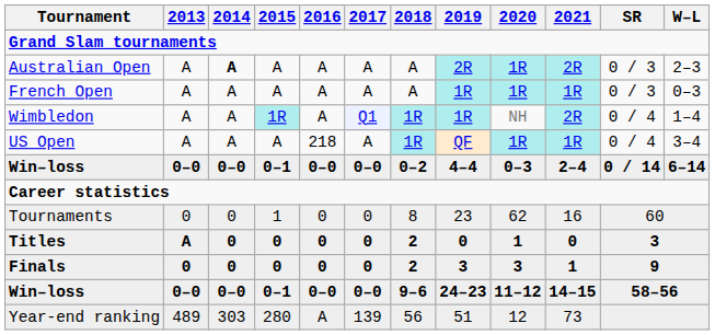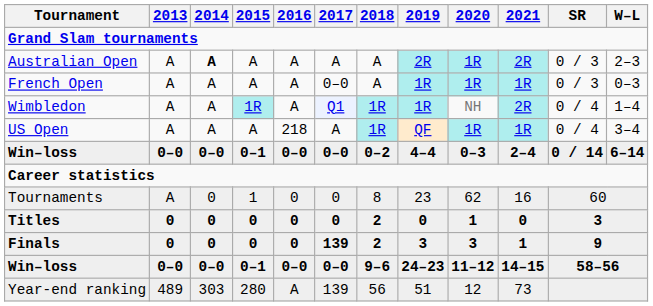 <table class=wikitable style=text-align:center;font-size:97%>
 <tr>
 <th>Tournament</th>
 <th><a href='#'>2013</a></th>
 <th><a href='#'>2014</a></th>
 <th><a href='#'>2015</a></th>
 <th><a href='#'>2016</a></th>
 <th><a href='#'>2017</a></th>
 <th><a href='#'>2018</a></th>
 <th><a href='#'>2019</a></th>
 <th><a href='#'>2020</a></th>
 <th><a href='#'>2021</a></th>
 <th>SR</th>
 <th>W–L</th>
 </tr>
 <tr>
 <td colspan=12 align=left><strong><a href='#'>Grand Slam tournaments</a></strong></td>
 </tr>
 <tr>
 <td align=left><a href='#'>Australian Open</a></td>
 <td>A</td>
 <td><strong>A</strong></td>
 <td>A</td>
 <td>A</td>
 <td>A</td>
 <td>A</td>
 <td bgcolor=afeeee><a href='#'>2R</a></td>
 <td bgcolor=afeeee><a href='#'>1R</a></td>
 <td bgcolor=afeeee><a href='#'>2R</a></td>
 <td>0 / 3</td>
 <td>2–3</td>
 </tr>
 <tr>
 <td align=left><a href='#'>French Open</a></td>
 <td>A</td>
 <td>A</td>
 <td>A</td>
 <td>A</td>
-<td>A</td>
+<td>0–0</td>
 <td>A</td>
 <td bgcolor=afeeee><a href='#'>1R</a></td>
 <td bgcolor=afeeee><a href='#'>1R</a></td>
 <td bgcolor=afeeee><a href='#'>1R</a></td>
 <td>0 / 3</td>
 <td>0–3</td>
 </tr>
 <tr>
 <td align=left><a href='#'>Wimbledon</a></td>
 <td>A</td>
 <td>A</td>
 <td bgcolor=afeeee><a href='#'>1R</a></td>
 <td>A</td>
 <td bgcolor=ecf2ff><a href='#'>Q1</a></td>
 <td bgcolor=afeeee><a href='#'>1R</a></td>
 <td bgcolor=afeeee><a href='#'>1R</a></td>
 <td style=color:#767676>NH</td>
 <td bgcolor=afeeee><a href='#'>2R</a></td>
 <td>0 / 4</td>
 <td>1–4</td>
 </tr>
 <tr>
 <td align=left><a href='#'>US Open</a></td>
 <td>A</td>
 <td>A</td>
 <td>A</td>
 <td>218</td>
 <td>A</td>
 <td bgcolor=afeeee><a href='#'>1R</a></td>
 <td bgcolor=ffebcd><a href='#'>QF</a></td>
 <td bgcolor=afeeee><a href='#'>1R</a></td>
 <td bgcolor=afeeee><a href='#'>1R</a></td>
 <td>0 / 4</td>
 <td>3–4</td>
 </tr>
 <tr style=font-weight:bold;background:#efefef>
 <td align=left>Win–loss</td>
 <td>0–0</td>
 <td>0–0</td>
 <td>0–1</td>
 <td>0–0</td>
 <td>0–0</td>
 <td>0–2</td>
 <td>4–4</td>
 <td>0–3</td>
 <td>2–4</td>
 <td>0 / 14</td>
 <td>6–14</td>
 </tr>
 <tr>
 <td colspan=12 align=left><strong>Career statistics</strong></td>
 </tr>
 <tr bgcolor=efefef>
 <td align=left>Tournaments</td>
-<td>0</td>
+<td>A</td>
 <td>0</td>
 <td>1</td>
 <td>0</td>
 <td>0</td>
 <td>8</td>
 <td>23</td>
 <td>62</td>
 <td>16</td>
 <td colspan=2>60</td>
 </tr>
 <tr style=font-weight:bold;background:#efefef>
 <td style=text-align:left>Titles</td>
-<td>A</td>
+<td>0</td>
 <td>0</td>
 <td>0</td>
 <td>0</td>
 <td>0</td>
 <td>2</td>
 <td>0</td>
 <td>1</td>
 <td>0</td>
 <td colspan=2>3</td>
 </tr>
 <tr style=font-weight:bold;background:#efefef>
 <td style=text-align:left>Finals</td>
 <td>0</td>
 <td>0</td>
 <td>0</td>
 <td>0</td>
-<td>0</td>
+<td>139</td>
 <td>2</td>
 <td>3</td>
 <td>3</td>
 <td>1</td>
 <td colspan=2>9</td>
 </tr>
 <tr style=font-weight:bold;background:#efefef>
 <td align=left>Win–loss</td>
 <td>0–0</td>
 <td>0–0</td>
 <td>0–1</td>
 <td>0–0</td>
 <td>0–0</td>
 <td>9–6</td>
 <td>24–23</td>
 <td>11–12</td>
 <td>14–15</td>
 <td colspan=2>58–56</td>
 </tr>
 <tr bgcolor=efefef>
 <td align=left>Year-end ranking</td>
 <td>489</td>
 <td>303</td>
 <td>280</td>
 <td>A</td>
 <td>139</td>
 <td>56</td>
 <td>51</td>
 <td>12</td>
 <td>73</td>
 <td colspan=2></td>
 </tr>
 </table>
